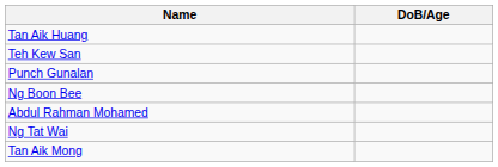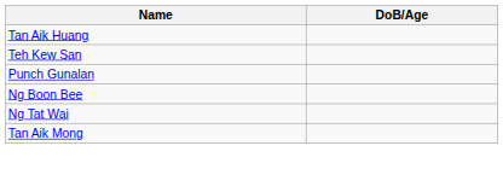 <table class="wikitable" style="width:600px; font-size:95%;">
 <tr>
 <th align="left">Name</th>
 <th align="left">DoB/Age</th>
 </tr>
 <tr>
 <td align="left"><a href='#'>Tan Aik Huang</a></td>
 <td align="left"></td>
 </tr>
 <tr>
 <td align="left"><a href='#'>Teh Kew San</a></td>
 <td align="left"></td>
 </tr>
 <tr>
 <td align="left"><a href='#'>Punch Gunalan</a></td>
 <td align="left"></td>
 </tr>
 <tr>
 <td align="left"><a href='#'>Ng Boon Bee</a></td>
 <td align="left"></td>
 </tr>
 <tr>
-<td align="left"><a href='#'>Abdul Rahman Mohamed</a></td>
-<td align="left"></td>
-</tr>
-<tr>
 <td align="left"><a href='#'>Ng Tat Wai</a></td>
 <td align="left"></td>
 </tr>
 <tr>
 <td align="left"><a href='#'>Tan Aik Mong</a></td>
 <td align="left"></td>
 </tr>
 </table>
